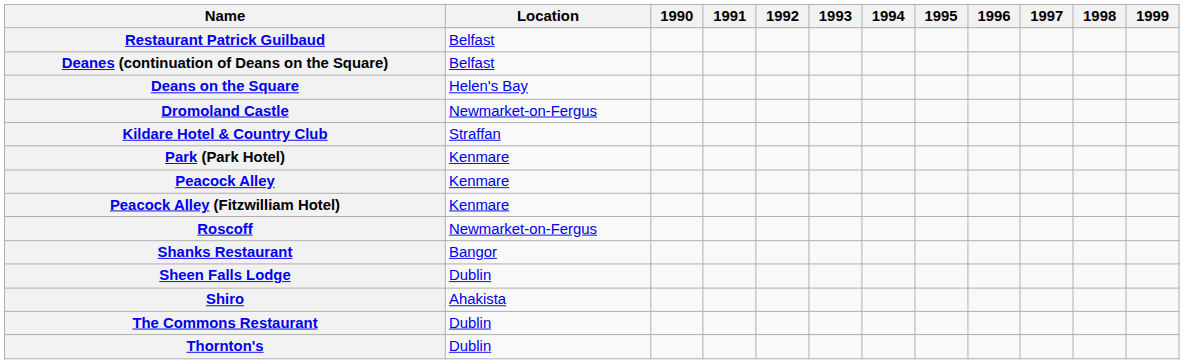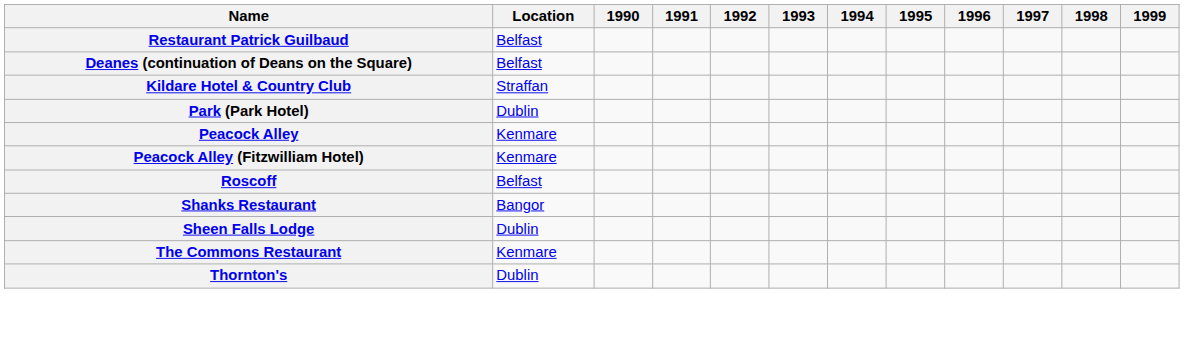 <table class="wikitable sortable plainrowheaders" style="width:100%;">
 <tr>
 <th scope="col">Name</th>
 <th scope="col">Location</th>
 <th scope="col">1990</th>
 <th scope="col">1991</th>
 <th scope="col">1992</th>
 <th scope="col">1993</th>
 <th scope="col">1994</th>
 <th scope="col">1995</th>
 <th scope="col">1996</th>
 <th scope="col">1997</th>
 <th scope="col">1998</th>
 <th scope="col">1999</th>
 </tr>
 <tr>
 <th scope="row"><a href='#'>Restaurant Patrick Guilbaud</a></th>
 <td><a href='#'>Belfast</a></td>
 <td></td>
 <td></td>
 <td></td>
 <td></td>
 <td></td>
 <td></td>
 <td></td>
 <td></td>
 <td></td>
 <td></td>
 </tr>
 <tr>
 <th scope="row"><a href='#'>Deanes</a> (continuation of Deans on the Square)</th>
 <td><a href='#'>Belfast</a></td>
 <td></td>
 <td></td>
 <td></td>
 <td></td>
 <td></td>
 <td></td>
 <td></td>
 <td></td>
 <td></td>
 <td></td>
 </tr>
 <tr>
-<th scope="row"><a href='#'>Deans on the Square</a></th>
-<td><a href='#'>Helen's Bay</a></td>
-<td></td>
-<td></td>
-<td></td>
-<td></td>
-<td></td>
-<td></td>
-<td></td>
-<td></td>
-<td></td>
-<td></td>
-</tr>
-<tr>
-<th scope="row"><a href='#'>Dromoland Castle</a></th>
-<td><a href='#'>Newmarket-on-Fergus</a></td>
-<td></td>
-<td></td>
-<td></td>
-<td></td>
-<td></td>
-<td></td>
-<td></td>
-<td></td>
-<td></td>
-<td></td>
-</tr>
-<tr>
 <th scope="row"><a href='#'>Kildare Hotel & Country Club</a></th>
 <td><a href='#'>Straffan</a></td>
 <td></td>
 <td></td>
 <td></td>
 <td></td>
 <td></td>
 <td></td>
 <td></td>
 <td></td>
 <td></td>
 <td></td>
 </tr>
 <tr>
 <th scope="row"><a href='#'>Park</a> (Park Hotel)</th>
-<td><a href='#'>Kenmare</a></td>
+<td><a href='#'>Dublin</a></td>
 <td></td>
 <td></td>
 <td></td>
 <td></td>
 <td></td>
 <td></td>
 <td></td>
 <td></td>
 <td></td>
 <td></td>
 </tr>
 <tr>
 <th scope="row"><a href='#'>Peacock Alley</a></th>
 <td><a href='#'>Kenmare</a></td>
 <td></td>
 <td></td>
 <td></td>
 <td></td>
 <td></td>
 <td></td>
 <td></td>
 <td></td>
 <td></td>
 <td></td>
 </tr>
 <tr>
 <th scope="row"><a href='#'>Peacock Alley</a> (Fitzwilliam Hotel)</th>
 <td><a href='#'>Kenmare</a></td>
 <td></td>
 <td></td>
 <td></td>
 <td></td>
 <td></td>
 <td></td>
 <td></td>
 <td></td>
 <td></td>
 <td></td>
 </tr>
 <tr>
 <th scope="row"><a href='#'>Roscoff</a></th>
-<td><a href='#'>Newmarket-on-Fergus</a></td>
+<td><a href='#'>Belfast</a></td>
 <td></td>
 <td></td>
 <td></td>
 <td></td>
 <td></td>
 <td></td>
 <td></td>
 <td></td>
 <td></td>
 <td></td>
 </tr>
 <tr>
 <th scope="row"><a href='#'>Shanks Restaurant</a></th>
 <td><a href='#'>Bangor</a></td>
 <td></td>
 <td></td>
 <td></td>
 <td></td>
 <td></td>
 <td></td>
 <td></td>
 <td></td>
 <td></td>
 <td></td>
 </tr>
 <tr>
 <th scope="row"><a href='#'>Sheen Falls Lodge</a></th>
 <td><a href='#'>Dublin</a></td>
 <td></td>
 <td></td>
 <td></td>
 <td></td>
 <td></td>
 <td></td>
 <td></td>
 <td></td>
 <td></td>
 <td></td>
 </tr>
 <tr>
-<th scope="row"><a href='#'>Shiro</a></th>
-<td><a href='#'>Ahakista</a></td>
-<td></td>
-<td></td>
-<td></td>
-<td></td>
-<td></td>
-<td></td>
-<td></td>
-<td></td>
-<td></td>
-<td></td>
-</tr>
-<tr>
 <th scope="row"><a href='#'>The Commons Restaurant</a></th>
-<td><a href='#'>Dublin</a></td>
+<td><a href='#'>Kenmare</a></td>
 <td></td>
 <td></td>
 <td></td>
 <td></td>
 <td></td>
 <td></td>
 <td></td>
 <td></td>
 <td></td>
 <td></td>
 </tr>
 <tr>
 <th scope="row"><a href='#'>Thornton's</a></th>
 <td><a href='#'>Dublin</a></td>
 <td></td>
 <td></td>
 <td></td>
 <td></td>
 <td></td>
 <td></td>
 <td></td>
 <td></td>
 <td></td>
 <td></td>
 </tr>
 </table>
